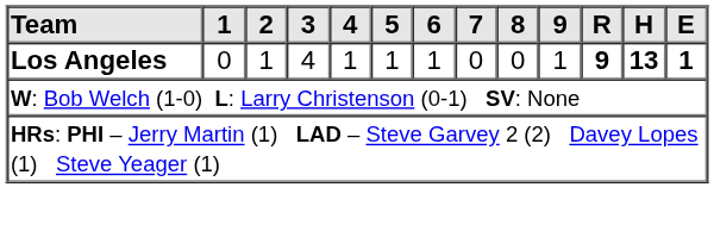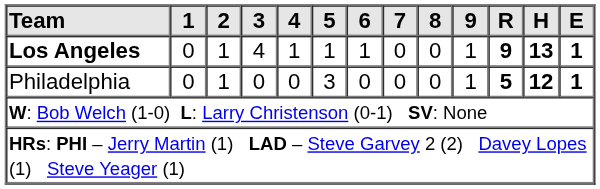 <table border=1 cellspacing=0 width=425 style="margin-left:3em;">
 <tr style="text-align:center; background-color:#e6e6e6;">
 <th align=left width=28%>Team</th>
 <th width=6%>1</th>
 <th width=6%>2</th>
 <th width=6%>3</th>
 <th width=6%>4</th>
 <th width=6%>5</th>
 <th width=6%>6</th>
 <th width=6%>7</th>
 <th width=6%>8</th>
 <th width=6%>9</th>
 <th width=6%>R</th>
 <th width=6%>H</th>
 <th width=6%>E</th>
 </tr>
 <tr style="text-align:center;">
 <td align=left><strong>Los Angeles</strong></td>
 <td>0</td>
 <td>1</td>
 <td>4</td>
 <td>1</td>
 <td>1</td>
 <td>1</td>
 <td>0</td>
 <td>0</td>
 <td>1</td>
 <td><strong>9</strong></td>
 <td><strong>13</strong></td>
 <td><strong>1</strong></td>
 </tr>
+<tr style="text-align:center;">
+<td align=left>Philadelphia</td>
+<td>0</td>
+<td>1</td>
+<td>0</td>
+<td>0</td>
+<td>3</td>
+<td>0</td>
+<td>0</td>
+<td>0</td>
+<td>1</td>
+<td><strong>5</strong></td>
+<td><strong>12</strong></td>
+<td><strong>1</strong></td>
+</tr>
 <tr style="text-align:left;">
 <td colspan=13><small><strong>W</strong>: <a href='#'>Bob Welch</a> (1-0)  <strong>L</strong>: <a href='#'>Larry Christenson</a> (0-1)   <strong>SV</strong>: None</small></td>
 </tr>
 <tr style="text-align:left;">
 <td colspan=13><small><strong>HRs</strong>: <strong>PHI</strong> – <a href='#'>Jerry Martin</a> (1)   <strong>LAD</strong> – <a href='#'>Steve Garvey</a> 2 (2)   <a href='#'>Davey Lopes</a> (1)   <a href='#'>Steve Yeager</a> (1)</small></td>
 </tr>
 </table>
